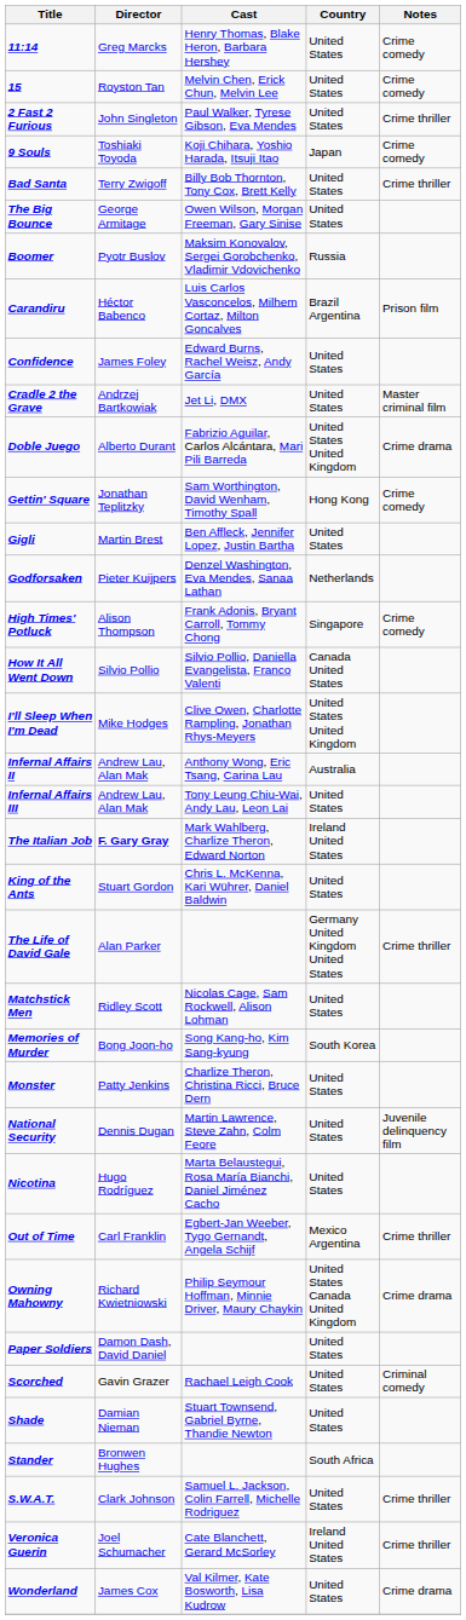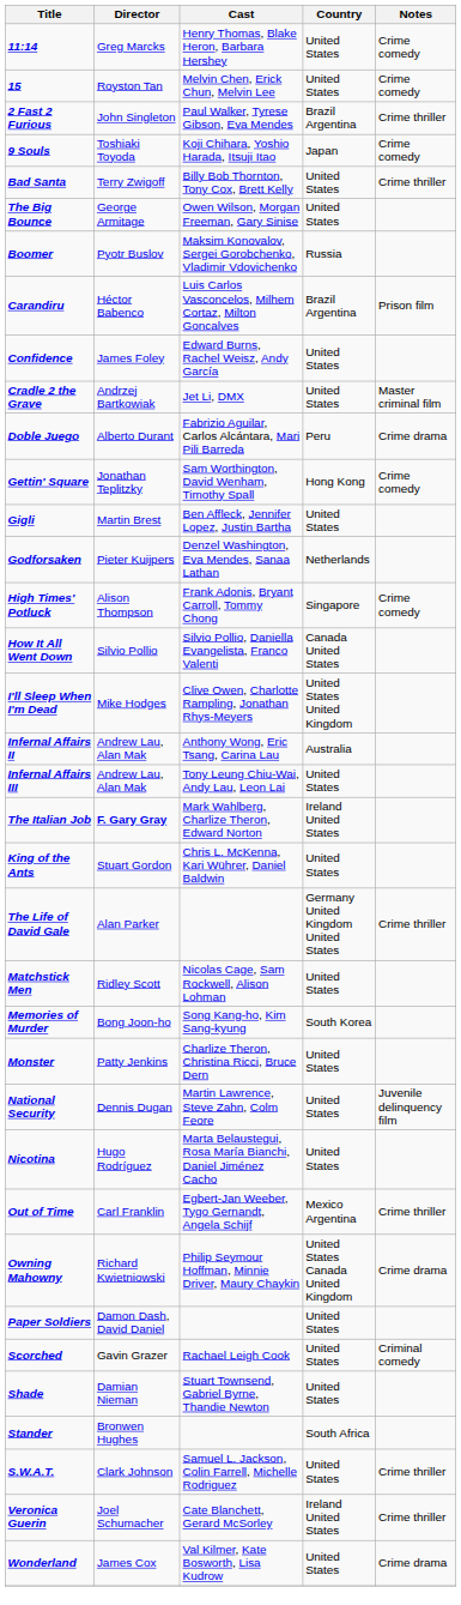 <table class="wikitable">
 <tr>
 <th>Title</th>
 <th>Director</th>
 <th>Cast</th>
 <th>Country</th>
 <th>Notes</th>
 </tr>
 <tr>
 <td><strong><em><a href='#'>11:14</a></em></strong></td>
 <td><a href='#'>Greg Marcks</a></td>
 <td><a href='#'>Henry Thomas</a>, <a href='#'>Blake Heron</a>, <a href='#'>Barbara Hershey</a></td>
 <td>United States</td>
 <td>Crime comedy</td>
 </tr>
 <tr>
 <td><strong><em><a href='#'>15</a></em></strong></td>
 <td><a href='#'>Royston Tan</a></td>
 <td><a href='#'>Melvin Chen</a>, <a href='#'>Erick Chun</a>, <a href='#'>Melvin Lee</a></td>
 <td>United States</td>
 <td>Crime comedy</td>
 </tr>
 <tr>
 <td><strong><em><a href='#'>2 Fast 2 Furious</a></em></strong></td>
 <td><a href='#'>John Singleton</a></td>
 <td><a href='#'>Paul Walker</a>, <a href='#'>Tyrese Gibson</a>, <a href='#'>Eva Mendes</a></td>
-<td>United States</td>
+<td>Brazil<br>Argentina</td>
 <td>Crime thriller</td>
 </tr>
 <tr>
 <td><strong><em><a href='#'>9 Souls</a></em></strong></td>
 <td><a href='#'>Toshiaki Toyoda</a></td>
 <td><a href='#'>Koji Chihara</a>, <a href='#'>Yoshio Harada</a>, <a href='#'>Itsuji Itao</a></td>
 <td>Japan</td>
 <td>Crime comedy</td>
 </tr>
 <tr>
 <td><strong><em><a href='#'>Bad Santa</a></em></strong></td>
 <td><a href='#'>Terry Zwigoff</a></td>
 <td><a href='#'>Billy Bob Thornton</a>, <a href='#'>Tony Cox</a>, <a href='#'>Brett Kelly</a></td>
 <td>United States</td>
 <td>Crime thriller</td>
 </tr>
 <tr>
 <td><strong><em><a href='#'>The Big Bounce</a></em></strong></td>
 <td><a href='#'>George Armitage</a></td>
 <td><a href='#'>Owen Wilson</a>, <a href='#'>Morgan Freeman</a>, <a href='#'>Gary Sinise</a></td>
 <td>United States</td>
 <td></td>
 </tr>
 <tr>
 <td><strong><em><a href='#'>Boomer</a></em></strong></td>
 <td><a href='#'>Pyotr Buslov</a></td>
 <td><a href='#'>Maksim Konovalov</a>, <a href='#'>Sergei Gorobchenko</a>, <a href='#'>Vladimir Vdovichenko</a></td>
 <td>Russia</td>
 <td></td>
 </tr>
 <tr>
 <td><strong><em><a href='#'>Carandiru</a></em></strong></td>
 <td><a href='#'>Héctor Babenco</a></td>
 <td><a href='#'>Luis Carlos Vasconcelos</a>, <a href='#'>Milhem Cortaz</a>, <a href='#'>Milton Goncalves</a></td>
 <td>Brazil<br>Argentina</td>
 <td>Prison film</td>
 </tr>
 <tr>
 <td><strong><em><a href='#'>Confidence</a></em></strong></td>
 <td><a href='#'>James Foley</a></td>
 <td><a href='#'>Edward Burns</a>, <a href='#'>Rachel Weisz</a>, <a href='#'>Andy García</a></td>
 <td>United States</td>
 <td></td>
 </tr>
 <tr>
 <td><strong><em><a href='#'>Cradle 2 the Grave</a></em></strong></td>
 <td><a href='#'>Andrzej Bartkowiak</a></td>
 <td><a href='#'>Jet Li</a>, <a href='#'>DMX</a></td>
 <td>United States</td>
 <td>Master criminal film</td>
 </tr>
 <tr>
 <td><strong><em><a href='#'>Doble Juego</a></em></strong></td>
 <td><a href='#'>Alberto Durant</a></td>
 <td><a href='#'>Fabrizio Aguilar</a>, Carlos Alcántara, <a href='#'>Mari Pili Barreda</a></td>
-<td>United States<br>United Kingdom</td>
+<td>Peru</td>
 <td>Crime drama</td>
 </tr>
 <tr>
 <td><strong><em><a href='#'>Gettin' Square</a></em></strong></td>
 <td><a href='#'>Jonathan Teplitzky</a></td>
 <td><a href='#'>Sam Worthington</a>, <a href='#'>David Wenham</a>, <a href='#'>Timothy Spall</a></td>
 <td>Hong Kong</td>
 <td>Crime comedy</td>
 </tr>
 <tr>
 <td><strong><em><a href='#'>Gigli</a></em></strong></td>
 <td><a href='#'>Martin Brest</a></td>
 <td><a href='#'>Ben Affleck</a>, <a href='#'>Jennifer Lopez</a>, <a href='#'>Justin Bartha</a></td>
 <td>United States</td>
 <td></td>
 </tr>
 <tr>
 <td><strong><em><a href='#'>Godforsaken</a></em></strong></td>
 <td><a href='#'>Pieter Kuijpers</a></td>
 <td><a href='#'>Denzel Washington</a>, <a href='#'>Eva Mendes</a>, <a href='#'>Sanaa Lathan</a></td>
 <td>Netherlands</td>
 <td></td>
 </tr>
 <tr>
 <td><strong><em><a href='#'>High Times' Potluck</a></em></strong></td>
 <td><a href='#'>Alison Thompson</a></td>
 <td><a href='#'>Frank Adonis</a>, <a href='#'>Bryant Carroll</a>, <a href='#'>Tommy Chong</a></td>
 <td>Singapore</td>
 <td>Crime comedy</td>
 </tr>
 <tr>
 <td><strong><em><a href='#'>How It All Went Down</a></em></strong></td>
 <td><a href='#'>Silvio Pollio</a></td>
 <td><a href='#'>Silvio Pollio</a>, <a href='#'>Daniella Evangelista</a>, <a href='#'>Franco Valenti</a></td>
 <td>Canada<br>United States</td>
 <td></td>
 </tr>
 <tr>
 <td><strong><em><a href='#'>I'll Sleep When I'm Dead</a></em></strong></td>
 <td><a href='#'>Mike Hodges</a></td>
 <td><a href='#'>Clive Owen</a>, <a href='#'>Charlotte Rampling</a>, <a href='#'>Jonathan Rhys-Meyers</a></td>
 <td>United States<br>United Kingdom</td>
 <td></td>
 </tr>
 <tr>
 <td><strong><em><a href='#'>Infernal Affairs II</a></em></strong></td>
 <td><a href='#'>Andrew Lau</a>, <a href='#'>Alan Mak</a></td>
 <td><a href='#'>Anthony Wong</a>, <a href='#'>Eric Tsang</a>, <a href='#'>Carina Lau</a></td>
 <td>Australia<br></td>
 <td></td>
 </tr>
 <tr>
 <td><strong><em><a href='#'>Infernal Affairs III</a></em></strong></td>
 <td><a href='#'>Andrew Lau</a>, <a href='#'>Alan Mak</a></td>
 <td><a href='#'>Tony Leung Chiu-Wai</a>, <a href='#'>Andy Lau</a>, <a href='#'>Leon Lai</a></td>
 <td>United States</td>
 <td></td>
 </tr>
 <tr>
 <td><strong><em><a href='#'>The Italian Job</a></em></strong></td>
 <td><strong><a href='#'>F. Gary Gray</a></strong></td>
 <td><a href='#'>Mark Wahlberg</a>, <a href='#'>Charlize Theron</a>, <a href='#'>Edward Norton</a></td>
 <td>Ireland<br>United States</td>
 <td></td>
 </tr>
 <tr>
 <td><strong><em><a href='#'>King of the Ants</a></em></strong></td>
 <td><a href='#'>Stuart Gordon</a></td>
 <td><a href='#'>Chris L. McKenna</a>, <a href='#'>Kari Wührer</a>, <a href='#'>Daniel Baldwin</a></td>
 <td>United States</td>
 <td></td>
 </tr>
 <tr>
 <td><strong><em><a href='#'>The Life of David Gale</a></em></strong></td>
 <td><a href='#'>Alan Parker</a></td>
 <td></td>
 <td>Germany<br>United Kingdom<br>United States</td>
 <td>Crime thriller</td>
 </tr>
 <tr>
 <td><strong><em><a href='#'>Matchstick Men</a></em></strong></td>
 <td><a href='#'>Ridley Scott</a></td>
 <td><a href='#'>Nicolas Cage</a>, <a href='#'>Sam Rockwell</a>, <a href='#'>Alison Lohman</a></td>
 <td>United States</td>
 <td></td>
 </tr>
 <tr>
 <td><strong><em><a href='#'>Memories of Murder</a></em></strong></td>
 <td><a href='#'>Bong Joon-ho</a></td>
 <td><a href='#'>Song Kang-ho</a>, <a href='#'>Kim Sang-kyung</a></td>
 <td>South Korea</td>
 <td></td>
 </tr>
 <tr>
 <td><strong><em><a href='#'>Monster</a></em></strong></td>
 <td><a href='#'>Patty Jenkins</a></td>
 <td><a href='#'>Charlize Theron</a>, <a href='#'>Christina Ricci</a>, <a href='#'>Bruce Dern</a></td>
 <td>United States</td>
 <td></td>
 </tr>
 <tr>
 <td><strong><em><a href='#'>National Security</a></em></strong></td>
 <td><a href='#'>Dennis Dugan</a></td>
 <td><a href='#'>Martin Lawrence</a>, <a href='#'>Steve Zahn</a>, <a href='#'>Colm Feore</a></td>
 <td>United States</td>
 <td>Juvenile delinquency film</td>
 </tr>
 <tr>
 <td><strong><em><a href='#'>Nicotina</a></em></strong></td>
 <td><a href='#'>Hugo Rodríguez</a></td>
 <td><a href='#'>Marta Belaustegui</a>, <a href='#'>Rosa María Bianchi</a>, <a href='#'>Daniel Jiménez Cacho</a></td>
 <td>United States</td>
 <td></td>
 </tr>
 <tr>
 <td><strong><em><a href='#'>Out of Time</a></em></strong></td>
 <td><a href='#'>Carl Franklin</a></td>
 <td><a href='#'>Egbert-Jan Weeber</a>, <a href='#'>Tygo Gernandt</a>, <a href='#'>Angela Schijf</a></td>
 <td>Mexico<br>Argentina</td>
 <td>Crime thriller</td>
 </tr>
 <tr>
 <td><strong><em><a href='#'>Owning Mahowny</a></em></strong></td>
 <td><a href='#'>Richard Kwietniowski</a></td>
 <td><a href='#'>Philip Seymour Hoffman</a>, <a href='#'>Minnie Driver</a>, <a href='#'>Maury Chaykin</a></td>
 <td>United States<br>Canada<br>United Kingdom</td>
 <td>Crime drama</td>
 </tr>
 <tr>
 <td><strong><em><a href='#'>Paper Soldiers</a></em></strong></td>
 <td><a href='#'>Damon Dash</a>, <a href='#'>David Daniel</a></td>
 <td></td>
 <td>United States</td>
 <td></td>
 </tr>
 <tr>
 <td><strong><em><a href='#'>Scorched</a></em></strong></td>
 <td>Gavin Grazer</td>
 <td><a href='#'>Rachael Leigh Cook</a></td>
 <td>United States</td>
 <td>Criminal comedy</td>
 </tr>
 <tr>
 <td><strong><em><a href='#'>Shade</a></em></strong></td>
 <td><a href='#'>Damian Nieman</a></td>
 <td><a href='#'>Stuart Townsend</a>, <a href='#'>Gabriel Byrne</a>, <a href='#'>Thandie Newton</a></td>
 <td>United States</td>
 <td></td>
 </tr>
 <tr>
 <td><strong><em><a href='#'>Stander</a></em></strong></td>
 <td><a href='#'>Bronwen Hughes</a></td>
 <td></td>
 <td>South Africa</td>
 <td></td>
 </tr>
 <tr>
 <td><strong><em><a href='#'>S.W.A.T.</a></em></strong></td>
 <td><a href='#'>Clark Johnson</a></td>
 <td><a href='#'>Samuel L. Jackson</a>, <a href='#'>Colin Farrell</a>, <a href='#'>Michelle Rodriguez</a></td>
 <td>United States</td>
 <td>Crime thriller</td>
 </tr>
 <tr>
 <td><strong><em><a href='#'>Veronica Guerin</a></em></strong></td>
 <td><a href='#'>Joel Schumacher</a></td>
 <td><a href='#'>Cate Blanchett</a>, <a href='#'>Gerard McSorley</a></td>
 <td>Ireland<br>United States</td>
 <td>Crime thriller</td>
 </tr>
 <tr>
 <td><strong><em><a href='#'>Wonderland</a></em></strong></td>
 <td><a href='#'>James Cox</a></td>
 <td><a href='#'>Val Kilmer</a>, <a href='#'>Kate Bosworth</a>, <a href='#'>Lisa Kudrow</a></td>
 <td>United States</td>
 <td>Crime drama</td>
 </tr>
 <tr>
 </tr>
 </table>
